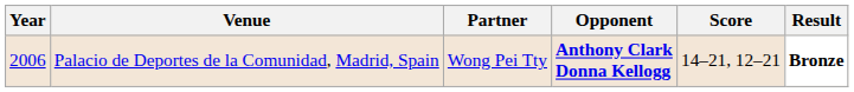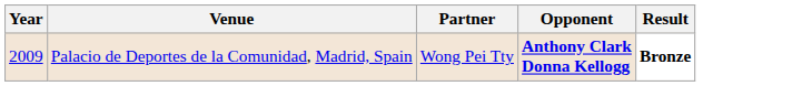 <table class="sortable wikitable" style="font-size: 90%;">
 <tr>
 <th>Year</th>
 <th>Venue</th>
 <th>Partner</th>
 <th>Opponent</th>
-<th>Score</th>
 <th>Result</th>
 </tr>
 <tr style="background:#F3E6D7">
-<td align="center"><a href='#'>2006</a></td>
+<td align="center"><a href='#'>2009</a></td>
 <td align="left"><a href='#'>Palacio de Deportes de la Comunidad</a>, <a href='#'>Madrid, Spain</a></td>
 <td align="left"> <a href='#'>Wong Pei Tty</a></td>
 <td align="left"><strong> <a href='#'>Anthony Clark</a> <br>  <a href='#'>Donna Kellogg</a></strong></td>
-<td align="left">14–21, 12–21</td>
 <td style="text-align:left; background:white"> <strong>Bronze</strong></td>
 </tr>
 </table>
